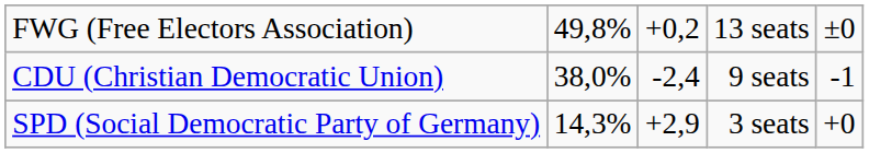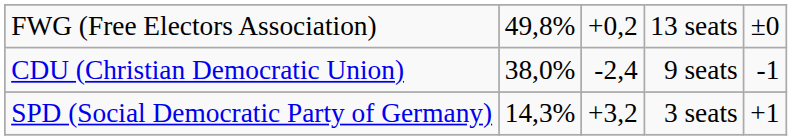 <table class="wikitable">
 <tr align="right">
 <td align="left">FWG (Free Electors Association)</td>
 <td>49,8%</td>
 <td>+0,2</td>
 <td>13 seats</td>
 <td>±0</td>
 </tr>
 <tr align="right">
 <td align="left"><a href='#'>CDU (Christian Democratic Union)</a></td>
 <td>38,0%</td>
 <td>-2,4</td>
 <td>9 seats</td>
 <td>-1</td>
 </tr>
 <tr align="right">
 <td align="left"><a href='#'>SPD (Social Democratic Party of Germany)</a></td>
 <td>14,3%</td>
-<td>+2,9</td>
+<td>+3,2</td>
 <td>3 seats</td>
-<td>+0</td>
+<td>+1</td>
 </tr>
 </table>
